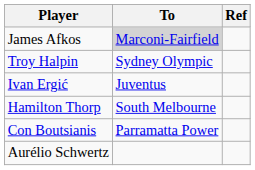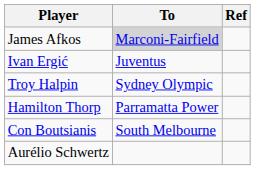 <table class="wikitable sortable">
 <tr>
 <th>Player</th>
 <th>To</th>
 <th>Ref</th>
 </tr>
 <tr>
 <td> James Afkos</td>
 <td style="background: lightgrey;"><a href='#'>Marconi-Fairfield</a></td>
 <td></td>
 </tr>
 <tr>
+<td> <a href='#'>Ivan Ergić</a></td>
+<td><a href='#'>Juventus</a></td>
+<td></td>
+</tr>
+<tr>
 <td> <a href='#'>Troy Halpin</a></td>
 <td><a href='#'>Sydney Olympic</a></td>
 <td></td>
 </tr>
 <tr>
-<td> <a href='#'>Ivan Ergić</a></td>
-<td><a href='#'>Juventus</a></td>
-<td></td>
-</tr>
-<tr>
 <td> <a href='#'>Hamilton Thorp</a></td>
-<td><a href='#'>South Melbourne</a></td>
+<td><a href='#'>Parramatta Power</a></td>
 <td></td>
 </tr>
 <tr>
 <td> <a href='#'>Con Boutsianis</a></td>
-<td><a href='#'>Parramatta Power</a></td>
+<td><a href='#'>South Melbourne</a></td>
 <td></td>
 </tr>
 <tr>
 <td> Aurélio Schwertz</td>
 <td></td>
 <td></td>
 </tr>
 </table>
